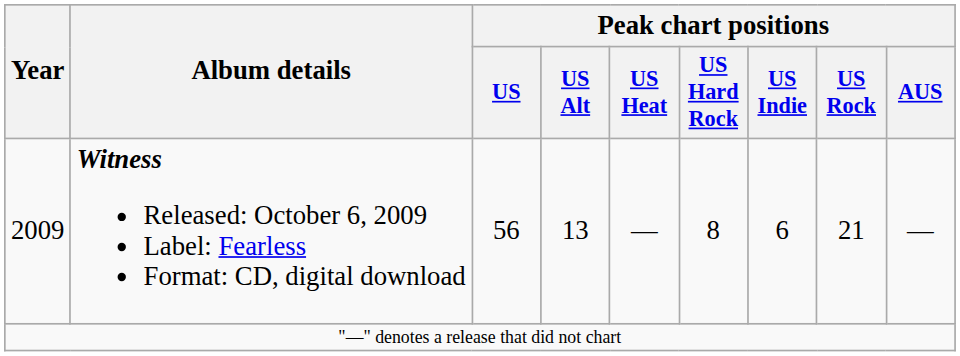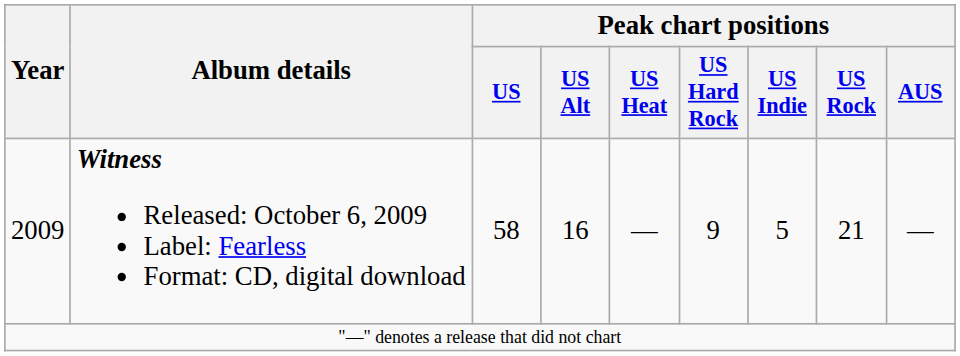 <table class="wikitable" style="text-align:center;">
 <tr>
 <th rowspan="2">Year</th>
 <th rowspan="2">Album details</th>
 <th colspan="7">Peak chart positions</th>
 </tr>
 <tr>
 <th style="width:35px;font-size:smaller;"><a href='#'>US</a><br></th>
 <th style="width:35px;font-size:smaller;"><a href='#'>US<br>Alt</a><br></th>
 <th style="width:35px;font-size:smaller;"><a href='#'>US<br>Heat</a><br></th>
 <th style="width:35px;font-size:smaller;"><a href='#'>US<br>Hard Rock</a><br></th>
 <th style="width:35px;font-size:smaller;"><a href='#'>US<br>Indie</a><br></th>
 <th style="width:35px;font-size:smaller;"><a href='#'>US<br>Rock</a><br></th>
 <th style="width:35px;font-size:smaller;"><a href='#'>AUS</a><br></th>
 </tr>
 <tr>
 <td>2009</td>
 <td align="left"><strong><em>Witness</em></strong><br><ul><li>Released: October 6, 2009</li><li>Label: <a href='#'>Fearless</a></li><li>Format: CD, digital download</li></ul></td>
-<td>56</td>
-<td>13</td>
+<td>58</td>
+<td>16</td>
 <td>—</td>
-<td>8</td>
-<td>6</td>
+<td>9</td>
+<td>5</td>
 <td>21</td>
 <td>—</td>
 </tr>
 <tr>
 <td colspan="9" style="text-align:center; font-size:8pt;">"—" denotes a release that did not chart</td>
 </tr>
 </table>
